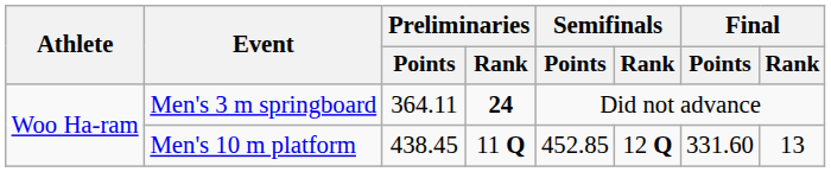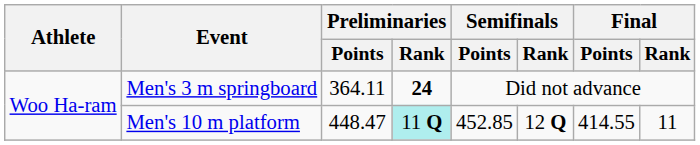 <table class=wikitable style="font-size:90%">
 <tr>
 <th rowspan="2">Athlete</th>
 <th rowspan="2">Event</th>
 <th colspan="2">Preliminaries</th>
 <th colspan="2">Semifinals</th>
 <th colspan="2">Final</th>
 </tr>
 <tr style="font-size:95%">
 <th>Points</th>
 <th>Rank</th>
 <th>Points</th>
 <th>Rank</th>
 <th>Points</th>
 <th>Rank</th>
 </tr>
 <tr align=center>
 <td align=left rowspan=2><a href='#'>Woo Ha-ram</a></td>
 <td align=left><a href='#'>Men's 3 m springboard</a></td>
 <td>364.11</td>
 <td><strong>24</strong></td>
 <td colspan=4>Did not advance</td>
 </tr>
 <tr align=center>
 <td align=left><a href='#'>Men's 10 m platform</a></td>
-<td>438.45</td>
-<td>11 <strong>Q</strong></td>
+<td>448.47</td>
+<td style="background: paleturquoise;">11 <strong>Q</strong></td>
 <td>452.85</td>
 <td>12 <strong>Q</strong></td>
-<td>331.60</td>
-<td>13</td>
+<td>414.55</td>
+<td>11</td>
 </tr>
 </table>
